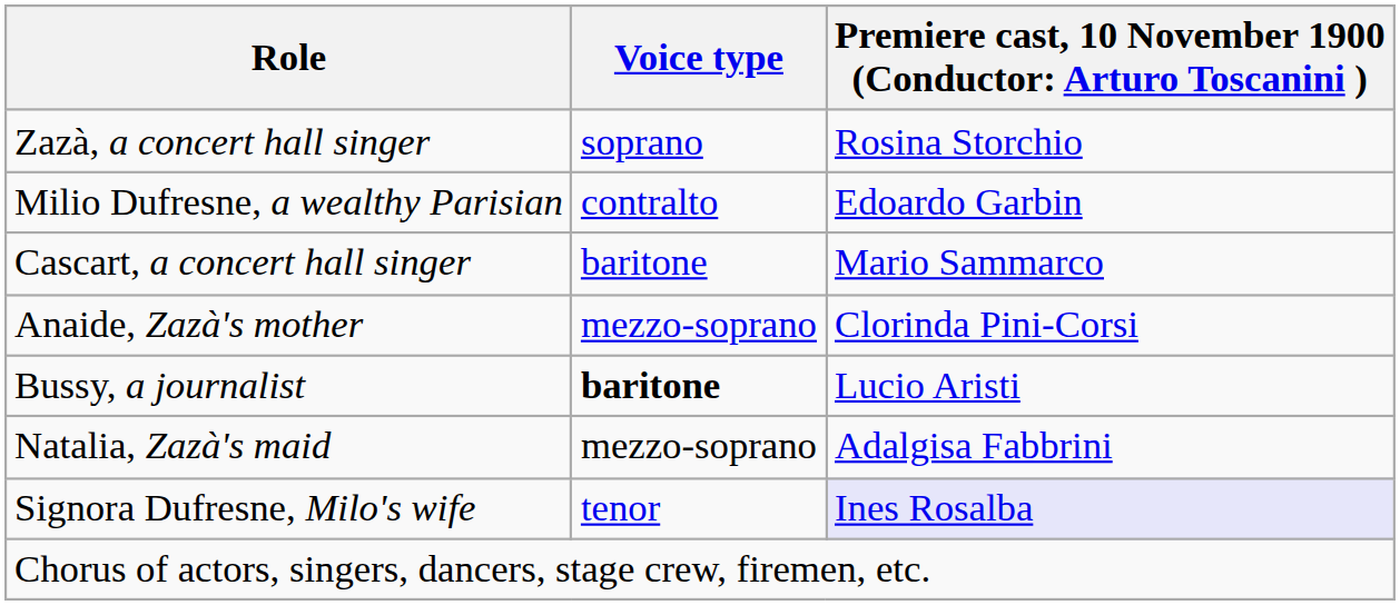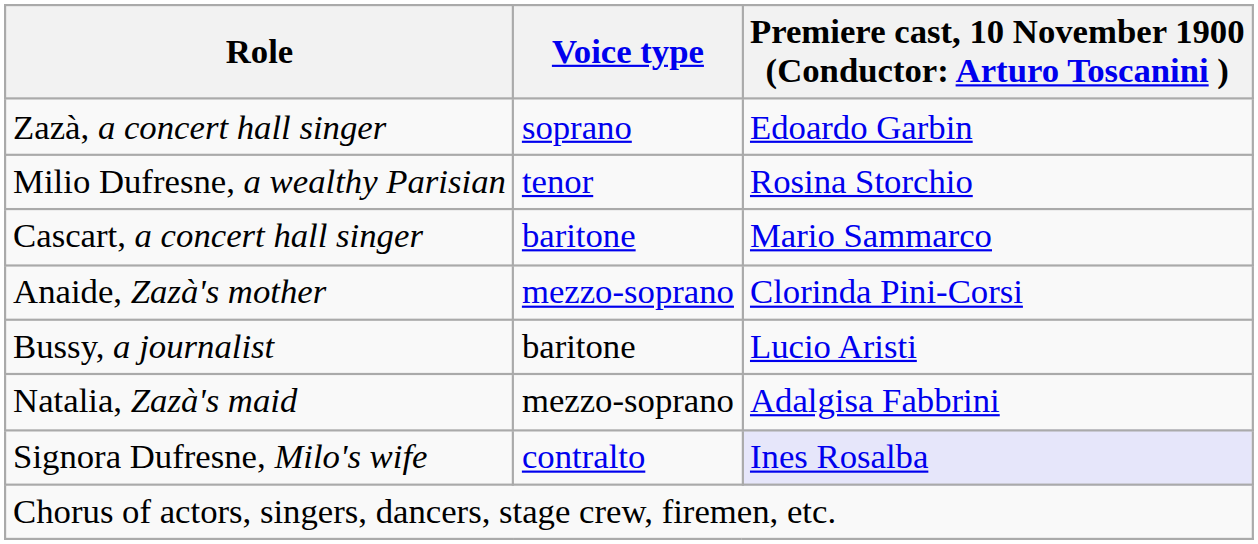 <table class="wikitable">
 <tr>
 <th>Role</th>
 <th><a href='#'>Voice type</a></th>
 <th>Premiere cast, 10 November 1900<br>(Conductor: <a href='#'>Arturo Toscanini</a> )</th>
 </tr>
 <tr>
 <td>Zazà, <em>a concert hall singer</em></td>
 <td><a href='#'>soprano</a></td>
-<td><a href='#'>Rosina Storchio</a></td>
+<td><a href='#'>Edoardo Garbin</a></td>
 </tr>
 <tr>
 <td>Milio Dufresne, <em>a wealthy Parisian</em></td>
-<td><a href='#'>contralto</a></td>
-<td><a href='#'>Edoardo Garbin</a></td>
+<td><a href='#'>tenor</a></td>
+<td><a href='#'>Rosina Storchio</a></td>
 </tr>
 <tr>
 <td>Cascart, <em>a concert hall singer</em></td>
 <td><a href='#'>baritone</a></td>
 <td><a href='#'>Mario Sammarco</a></td>
 </tr>
 <tr>
 <td>Anaide, <em>Zazà's mother</em></td>
 <td><a href='#'>mezzo-soprano</a></td>
 <td><a href='#'>Clorinda Pini-Corsi</a></td>
 </tr>
 <tr>
 <td>Bussy, <em>a journalist</em></td>
-<td><strong>baritone</strong></td>
+<td>baritone</td>
 <td><a href='#'>Lucio Aristi</a></td>
 </tr>
 <tr>
 <td>Natalia, <em>Zazà's maid</em></td>
 <td>mezzo-soprano</td>
 <td><a href='#'>Adalgisa Fabbrini</a></td>
 </tr>
 <tr>
 <td>Signora Dufresne, <em>Milo's wife</em></td>
-<td><a href='#'>tenor</a></td>
+<td><a href='#'>contralto</a></td>
 <td style="background: lavender;"><a href='#'>Ines Rosalba</a></td>
 </tr>
 <tr>
 <td colspan="4">Chorus of actors, singers, dancers, stage crew, firemen, etc.</td>
 </tr>
 </table>
